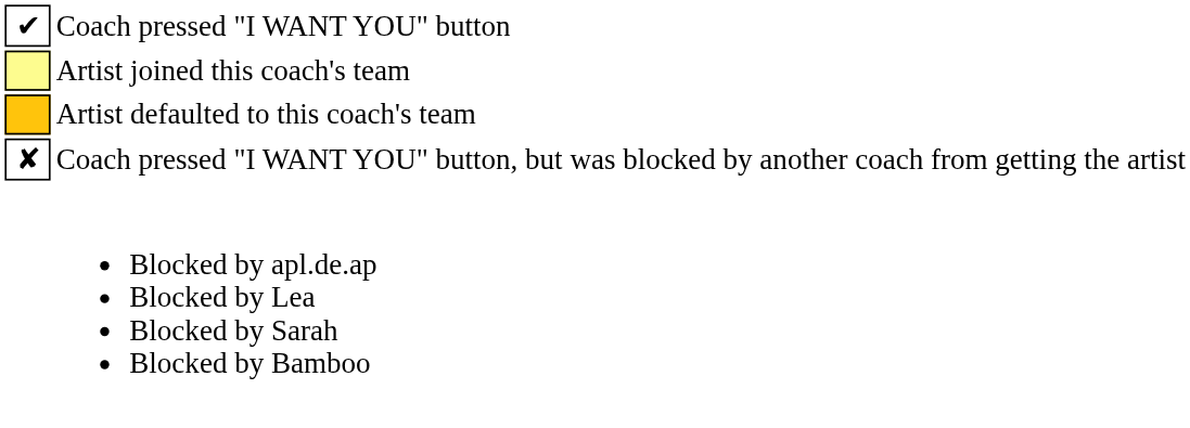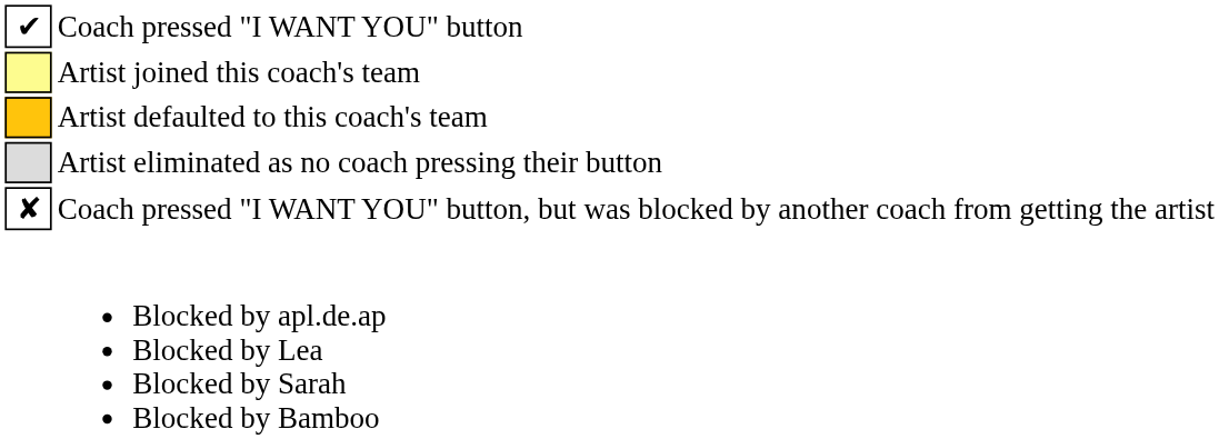 <table class="toccolours" style="font-size: 100%">
 <tr>
 <td style="background:white; border:1px solid black"> ✔ </td>
 <td>Coach pressed "I WANT YOU" button</td>
 </tr>
 <tr>
 <td style="background:#fdfc8f; border:1px solid black">    </td>
 <td>Artist joined this coach's team</td>
 </tr>
 <tr>
 <td style="background:#FFC40C; border:1px solid black">    </td>
 <td>Artist defaulted to this coach's team</td>
 </tr>
 <tr>
+<td style="background:#dcdcdc; border:1px solid black;">    </td>
+<td>Artist eliminated as no coach pressing their button</td>
+</tr>
+<tr>
 <td style="background:white; border:1px solid black"> ✘ </td>
 <td>Coach pressed "I WANT YOU" button, but was blocked by another coach from getting the artist</td>
 </tr>
 <tr>
 <td></td>
 <td><br><ul><li> Blocked by apl.de.ap</li><li> Blocked by Lea</li><li> Blocked by Sarah</li><li> Blocked by Bamboo</li></ul></td>
 </tr>
 </table>
